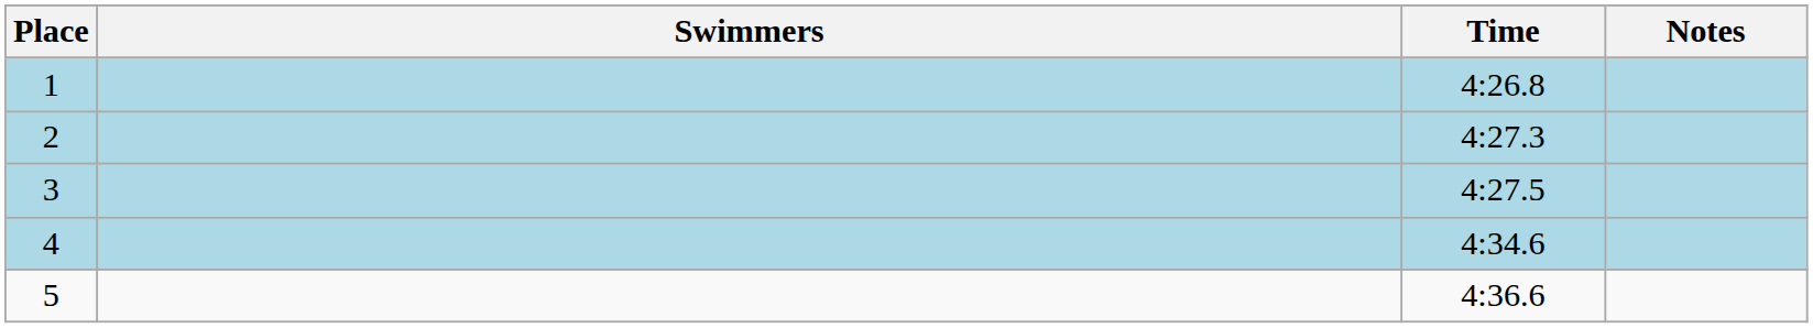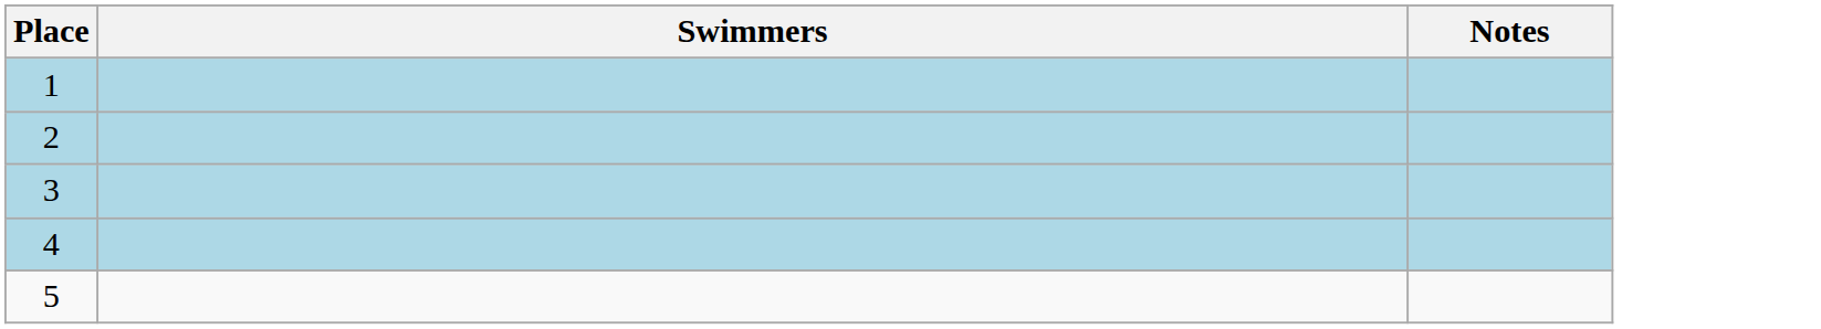 <table class=wikitable style="text-align:center">
 <tr>
 <th>Place</th>
 <th width=620>Swimmers</th>
-<th width=90>Time</th>
 <th width=90>Notes</th>
 </tr>
 <tr bgcolor=lightblue>
 <td>1</td>
 <td align=left></td>
-<td>4:26.8</td>
 <td></td>
 </tr>
 <tr bgcolor=lightblue>
 <td>2</td>
 <td align=left></td>
-<td>4:27.3</td>
 <td></td>
 </tr>
 <tr bgcolor=lightblue>
 <td>3</td>
 <td align=left></td>
-<td>4:27.5</td>
 <td></td>
 </tr>
 <tr bgcolor=lightblue>
 <td>4</td>
 <td align=left></td>
-<td>4:34.6</td>
 <td></td>
 </tr>
 <tr>
 <td>5</td>
 <td align=left></td>
-<td>4:36.6</td>
 <td></td>
 </tr>
 </table>
